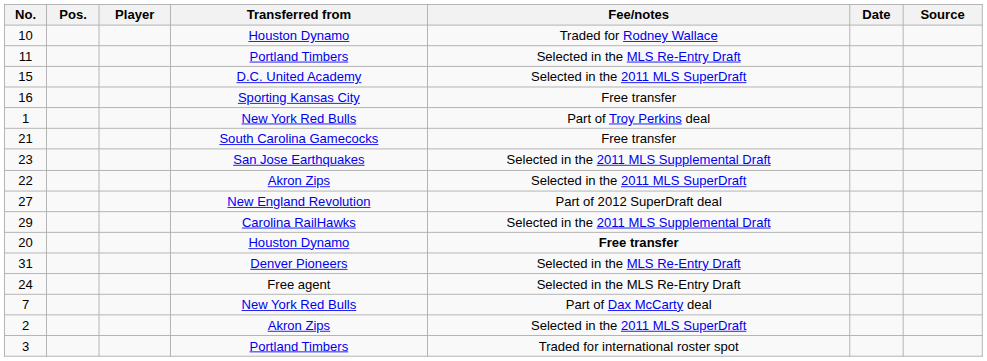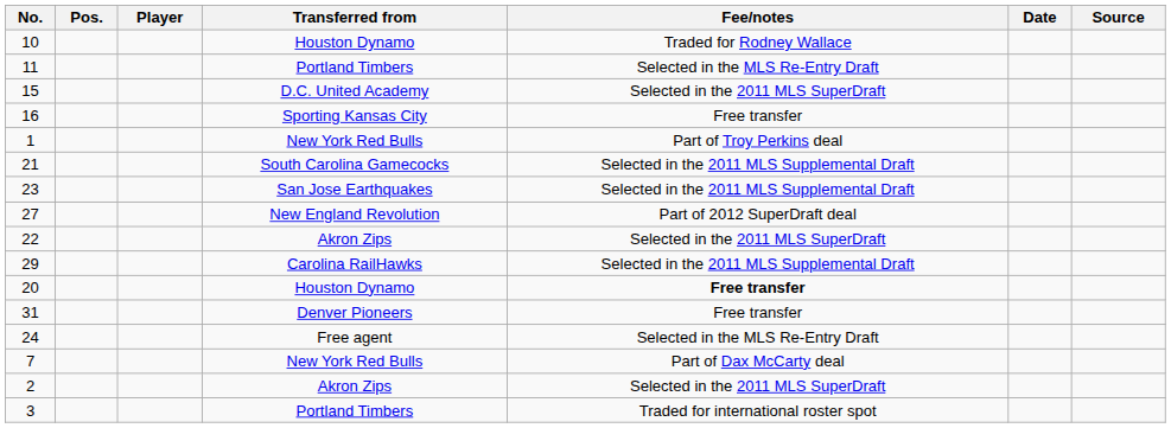 <table class="wikitable sortable" style="width:90%;text-align:center;font-size:95%">
 <tr>
 <th>No.</th>
 <th>Pos.</th>
 <th>Player</th>
 <th>Transferred from</th>
 <th>Fee/notes</th>
 <th>Date</th>
 <th>Source</th>
 </tr>
 <tr>
 <td>10</td>
 <td align=center></td>
 <td></td>
 <td> <a href='#'>Houston Dynamo</a></td>
 <td>Traded for <a href='#'>Rodney Wallace</a></td>
 <td></td>
 <td></td>
 </tr>
 <tr>
 <td>11</td>
 <td align=center></td>
 <td></td>
 <td> <a href='#'>Portland Timbers</a></td>
 <td>Selected in the <a href='#'>MLS Re-Entry Draft</a></td>
 <td></td>
 <td></td>
 </tr>
 <tr>
 <td>15</td>
 <td align=center></td>
 <td></td>
 <td> <a href='#'>D.C. United Academy</a></td>
 <td>Selected in the <a href='#'>2011 MLS SuperDraft</a></td>
 <td></td>
 <td></td>
 </tr>
 <tr>
 <td>16</td>
 <td align=center></td>
 <td></td>
 <td> <a href='#'>Sporting Kansas City</a></td>
 <td>Free transfer</td>
 <td></td>
 <td></td>
 </tr>
 <tr>
 <td>1</td>
 <td align=center></td>
 <td></td>
 <td> <a href='#'>New York Red Bulls</a></td>
 <td>Part of <a href='#'>Troy Perkins</a> deal</td>
 <td></td>
 <td></td>
 </tr>
 <tr>
 <td>21</td>
 <td align=center></td>
 <td></td>
 <td> <a href='#'>South Carolina Gamecocks</a></td>
-<td>Free transfer</td>
+<td>Selected in the <a href='#'>2011 MLS Supplemental Draft</a></td>
 <td></td>
 <td></td>
 </tr>
 <tr>
 <td>23</td>
 <td align=center></td>
 <td></td>
 <td> <a href='#'>San Jose Earthquakes</a></td>
 <td>Selected in the <a href='#'>2011 MLS Supplemental Draft</a></td>
 <td></td>
 <td></td>
 </tr>
 <tr>
+<td>27</td>
+<td align=center></td>
+<td></td>
+<td> <a href='#'>New England Revolution</a></td>
+<td>Part of 2012 SuperDraft deal</td>
+<td></td>
+<td></td>
+</tr>
+<tr>
 <td>22</td>
 <td align=center></td>
 <td></td>
 <td> <a href='#'>Akron Zips</a></td>
 <td>Selected in the <a href='#'>2011 MLS SuperDraft</a></td>
-<td></td>
-<td></td>
-</tr>
-<tr>
-<td>27</td>
-<td align=center></td>
-<td></td>
-<td> <a href='#'>New England Revolution</a></td>
-<td>Part of 2012 SuperDraft deal</td>
 <td></td>
 <td></td>
 </tr>
 <tr>
 <td>29</td>
 <td align=center></td>
 <td></td>
 <td> <a href='#'>Carolina RailHawks</a></td>
 <td>Selected in the <a href='#'>2011 MLS Supplemental Draft</a></td>
 <td></td>
 <td></td>
 </tr>
 <tr>
 <td>20</td>
 <td align=center></td>
 <td></td>
 <td> <a href='#'>Houston Dynamo</a></td>
 <td><strong>Free transfer</strong></td>
 <td></td>
 <td></td>
 </tr>
 <tr>
 <td>31</td>
 <td align=center></td>
 <td></td>
 <td> <a href='#'>Denver Pioneers</a></td>
-<td>Selected in the <a href='#'>MLS Re-Entry Draft</a></td>
+<td>Free transfer</td>
 <td></td>
 <td></td>
 </tr>
 <tr>
 <td>24</td>
 <td align=center></td>
 <td></td>
 <td>Free agent</td>
 <td>Selected in the MLS Re-Entry Draft</td>
 <td></td>
 <td></td>
 </tr>
 <tr>
 <td>7</td>
 <td align=center></td>
 <td></td>
 <td> <a href='#'>New York Red Bulls</a></td>
 <td>Part of <a href='#'>Dax McCarty</a> deal</td>
 <td></td>
 <td></td>
 </tr>
 <tr>
 <td>2</td>
 <td align=center></td>
 <td></td>
 <td> <a href='#'>Akron Zips</a></td>
 <td>Selected in the <a href='#'>2011 MLS SuperDraft</a></td>
 <td></td>
 <td></td>
 </tr>
 <tr>
 <td>3</td>
 <td align=center></td>
 <td></td>
 <td> <a href='#'>Portland Timbers</a></td>
 <td>Traded for international roster spot</td>
 <td></td>
 <td></td>
 </tr>
 </table>
